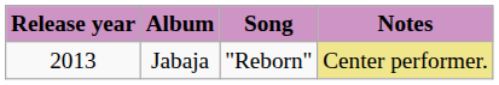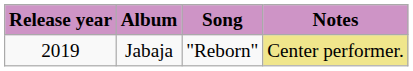 <table class="wikitable" style="text-align:center">
 <tr>
 <th style="background:#CE94C6;">Release year</th>
 <th style="background:#CE94C6;">Album</th>
 <th style="background:#CE94C6;">Song</th>
 <th style="background:#CE94C6;">Notes</th>
 </tr>
 <tr>
-<td>2013</td>
+<td>2019</td>
 <td>Jabaja</td>
 <td>"Reborn"</td>
 <td style="background: khaki;">Center performer.</td>
 </tr>
 </table>
